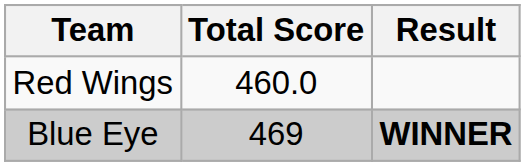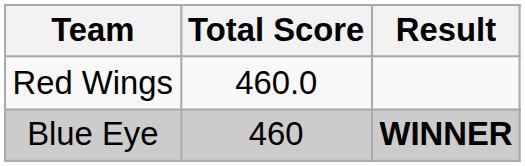 <table class="wikitable plainrowheaders" style="text-align:center;">
 <tr style="background:#f2f2f2;">
 <th scope="col">Team</th>
 <th scope="col">Total Score</th>
 <th scope="col">Result</th>
 </tr>
 <tr>
 <td>Red Wings</td>
 <td>460.0</td>
 <td></td>
 </tr>
 <tr style="background:#ccc;">
 <td>Blue Eye</td>
-<td>469</td>
+<td>460</td>
 <td><strong>WINNER</strong></td>
 </tr>
 </table>
